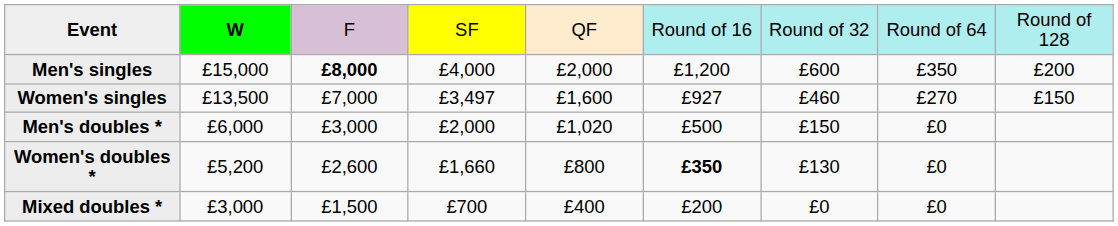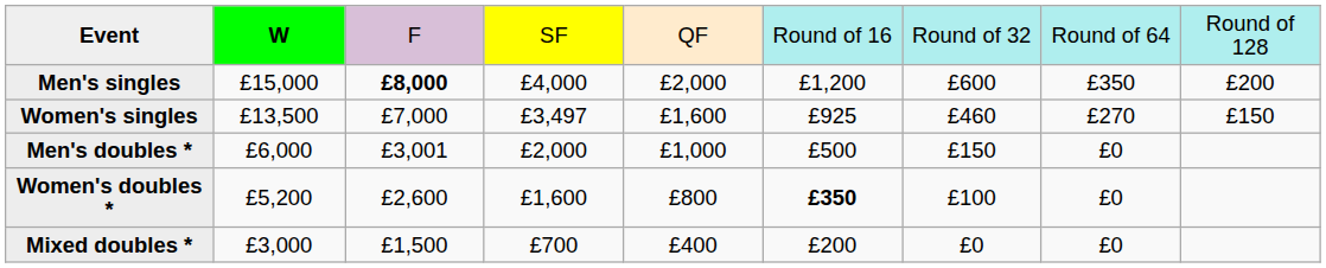 <table class=wikitable style=font-size:90%;text-align:center>
 <tr>
 <td style="width:130px; background:#efefef;"><strong>Event</strong></td>
 <td style="width:80px; background:lime;"><strong>W</strong></td>
 <td style="width:85px; background:thistle;">F</td>
 <td style="width:85px; background:#ff0;">SF</td>
 <td style="width:85px; background:#ffebcd;">QF</td>
 <td style="width:85px; background:#afeeee;">Round of 16</td>
 <td style="width:85px; background:#afeeee;">Round of 32</td>
 <td style="width:85px; background:#afeeee;">Round of 64</td>
 <td style="width:85px; background:#afeeee;">Round of 128</td>
 </tr>
 <tr>
 <td style="background:#ededed;"><strong>Men's singles</strong></td>
 <td>£15,000</td>
 <td><strong>£8,000</strong></td>
 <td>£4,000</td>
 <td>£2,000</td>
 <td>£1,200</td>
 <td>£600</td>
 <td>£350</td>
 <td>£200</td>
 </tr>
 <tr>
 <td style="background:#ededed;"><strong>Women's singles</strong></td>
 <td>£13,500</td>
 <td>£7,000</td>
 <td>£3,497</td>
 <td>£1,600</td>
-<td>£927</td>
+<td>£925</td>
 <td>£460</td>
 <td>£270</td>
 <td>£150</td>
 </tr>
 <tr>
 <td style="background:#ededed;"><strong>Men's doubles *</strong></td>
 <td>£6,000</td>
-<td>£3,000</td>
+<td>£3,001</td>
 <td>£2,000</td>
-<td>£1,020</td>
+<td>£1,000</td>
 <td>£500</td>
 <td>£150</td>
 <td>£0</td>
 <td></td>
 </tr>
 <tr>
 <td style="background:#ededed;"><strong>Women's doubles *</strong></td>
 <td>£5,200</td>
 <td>£2,600</td>
-<td>£1,660</td>
+<td>£1,600</td>
 <td>£800</td>
 <td><strong>£350</strong></td>
-<td>£130</td>
+<td>£100</td>
 <td>£0</td>
 <td></td>
 </tr>
 <tr>
 <td style="background:#ededed;"><strong>Mixed doubles *</strong></td>
 <td>£3,000</td>
 <td>£1,500</td>
 <td>£700</td>
 <td>£400</td>
 <td>£200</td>
 <td>£0</td>
 <td>£0</td>
 <td></td>
 </tr>
 </table>
